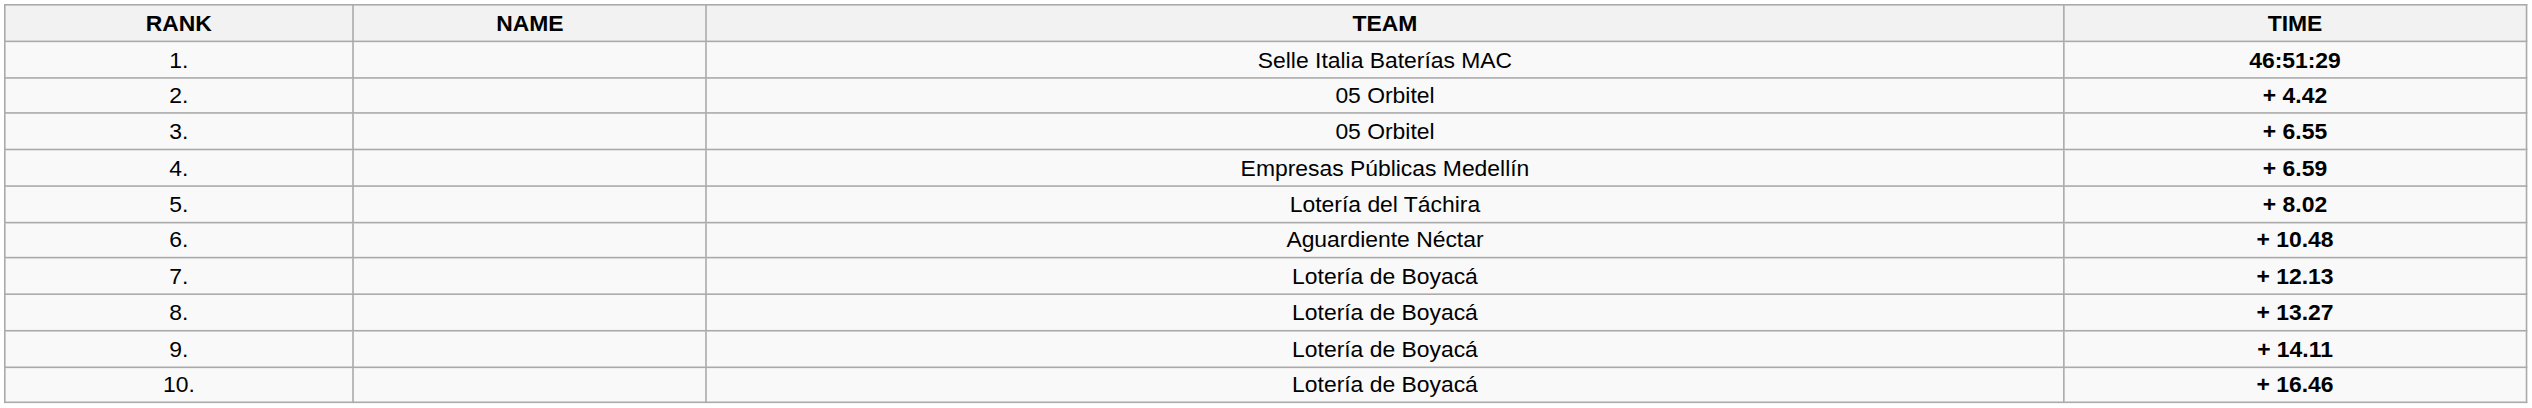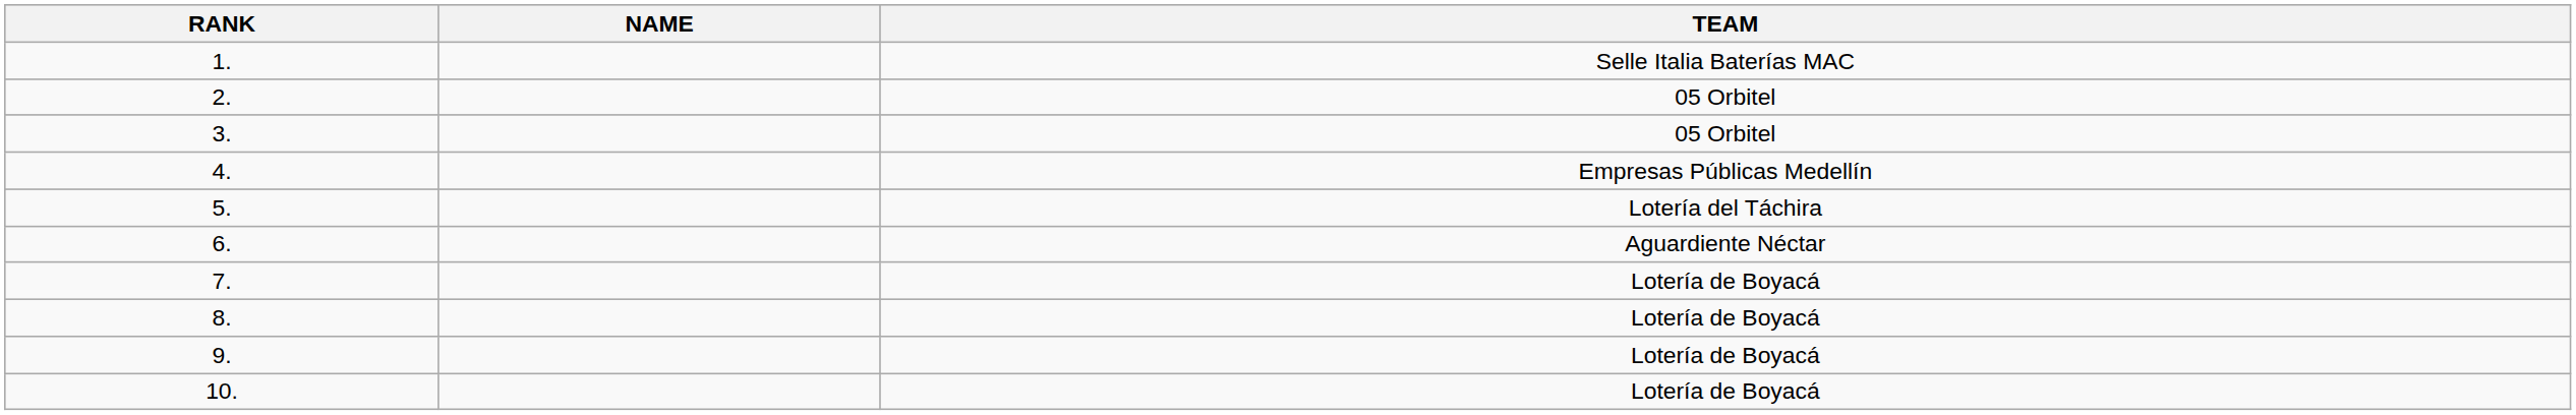 <table class=wikitable style="font-size:90%" width="80%">
 <tr>
 <th>RANK</th>
 <th>NAME</th>
 <th>TEAM</th>
-<th>TIME</th>
 </tr>
 <tr>
 <td align="center">1.</td>
 <td></td>
 <td align="center">Selle Italia Baterías MAC</td>
-<td align="center"><strong>46:51:29</strong></td>
 </tr>
 <tr>
 <td align="center">2.</td>
 <td></td>
 <td align="center">05 Orbitel</td>
-<td align="center"><strong>+ 4.42</strong></td>
 </tr>
 <tr>
 <td align="center">3.</td>
 <td></td>
 <td align="center">05 Orbitel</td>
-<td align="center"><strong>+ 6.55</strong></td>
 </tr>
 <tr>
 <td align="center">4.</td>
 <td></td>
 <td align="center">Empresas Públicas Medellín</td>
-<td align="center"><strong>+ 6.59</strong></td>
 </tr>
 <tr>
 <td align="center">5.</td>
 <td></td>
 <td align="center">Lotería del Táchira</td>
-<td align="center"><strong>+ 8.02</strong></td>
 </tr>
 <tr>
 <td align="center">6.</td>
 <td></td>
 <td align="center">Aguardiente Néctar</td>
-<td align="center"><strong>+ 10.48</strong></td>
 </tr>
 <tr>
 <td align="center">7.</td>
 <td></td>
 <td align="center">Lotería de Boyacá</td>
-<td align="center"><strong>+ 12.13</strong></td>
 </tr>
 <tr>
 <td align="center">8.</td>
 <td></td>
 <td align="center">Lotería de Boyacá</td>
-<td align="center"><strong>+ 13.27</strong></td>
 </tr>
 <tr>
 <td align="center">9.</td>
 <td></td>
 <td align="center">Lotería de Boyacá</td>
-<td align="center"><strong>+ 14.11</strong></td>
 </tr>
 <tr>
 <td align="center">10.</td>
 <td></td>
 <td align="center">Lotería de Boyacá</td>
-<td align="center"><strong>+ 16.46</strong></td>
 </tr>
 </table>
